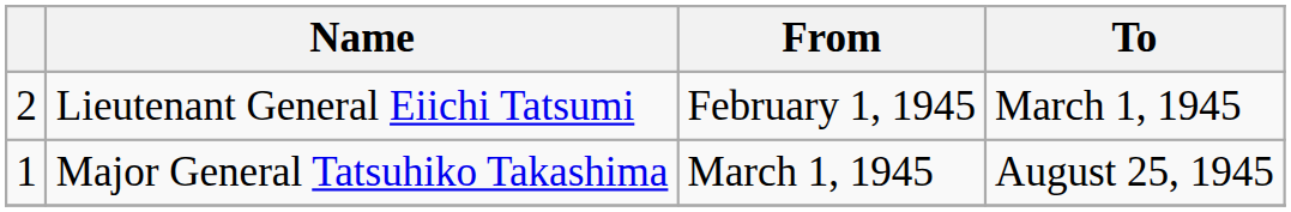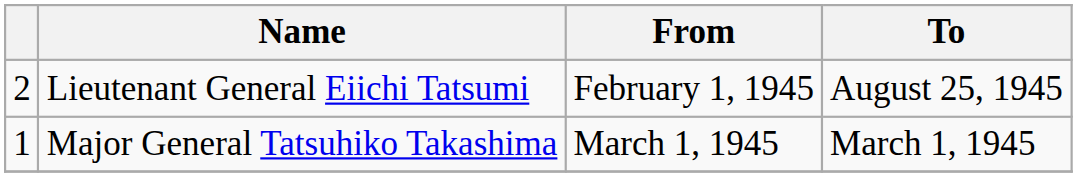 <table class=wikitable>
 <tr>
 <th></th>
 <th>Name</th>
 <th>From</th>
 <th>To</th>
 </tr>
 <tr>
 <td>2</td>
 <td>Lieutenant General <a href='#'>Eiichi Tatsumi</a></td>
 <td>February 1, 1945</td>
-<td>March 1, 1945</td>
+<td>August 25, 1945</td>
 </tr>
 <tr>
 <td>1</td>
 <td>Major General <a href='#'>Tatsuhiko Takashima</a></td>
 <td>March 1, 1945</td>
-<td>August 25, 1945</td>
+<td>March 1, 1945</td>
 </tr>
 <tr>
 </tr>
 </table>
